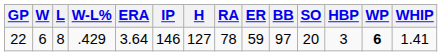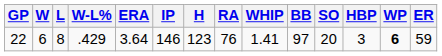 <table class="wikitable">
 <tr>
 <th><a href='#'>GP</a></th>
 <th><a href='#'>W</a></th>
 <th><a href='#'>L</a></th>
 <th><a href='#'>W-L%</a></th>
 <th><a href='#'>ERA</a></th>
 <th><a href='#'>IP</a></th>
 <th><a href='#'>H</a></th>
 <th><a href='#'>RA</a></th>
-<th><a href='#'>ER</a></th>
+<th><a href='#'>WHIP</a></th>
 <th><a href='#'>BB</a></th>
 <th><a href='#'>SO</a></th>
 <th><a href='#'>HBP</a></th>
 <th><a href='#'>WP</a></th>
-<th><a href='#'>WHIP</a></th>
+<th><a href='#'>ER</a></th>
 </tr>
 <tr align=center>
 <td>22</td>
 <td>6</td>
 <td>8</td>
 <td>.429</td>
 <td>3.64</td>
 <td>146</td>
-<td>127</td>
-<td>78</td>
-<td>59</td>
+<td>123</td>
+<td>76</td>
+<td>1.41</td>
 <td>97</td>
 <td>20</td>
 <td>3</td>
 <td><strong>6</strong></td>
-<td>1.41</td>
+<td>59</td>
 </tr>
 </table>
